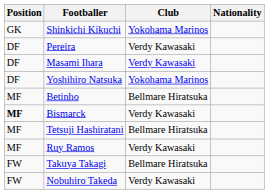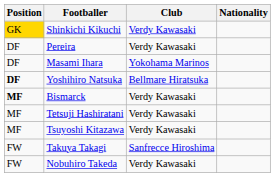 <table class="wikitable" style="font-size: 95%;">
 <tr>
 <th>Position</th>
 <th>Footballer</th>
 <th>Club</th>
 <th>Nationality</th>
 </tr>
 <tr>
-<td>GK</td>
+<td style="background: gold;">GK</td>
 <td><a href='#'>Shinkichi Kikuchi</a></td>
-<td><a href='#'>Yokohama Marinos</a></td>
+<td><a href='#'>Verdy Kawasaki</a></td>
 <td></td>
 </tr>
 <tr>
 <td>DF</td>
 <td><a href='#'>Pereira</a></td>
 <td>Verdy Kawasaki</td>
 <td></td>
 </tr>
 <tr>
 <td>DF</td>
 <td><a href='#'>Masami Ihara</a></td>
-<td><a href='#'>Verdy Kawasaki</a></td>
-<td></td>
-</tr>
-<tr>
-<td>DF</td>
-<td><a href='#'>Yoshihiro Natsuka</a></td>
 <td><a href='#'>Yokohama Marinos</a></td>
 <td></td>
 </tr>
 <tr>
-<td>MF</td>
-<td><a href='#'>Betinho</a></td>
-<td>Bellmare Hiratsuka</td>
+<td><strong>DF</strong></td>
+<td><a href='#'>Yoshihiro Natsuka</a></td>
+<td><a href='#'>Bellmare Hiratsuka</a></td>
 <td></td>
 </tr>
 <tr>
 <td><strong>MF</strong></td>
 <td><a href='#'>Bismarck</a></td>
 <td>Verdy Kawasaki</td>
 <td></td>
 </tr>
 <tr>
 <td>MF</td>
 <td><a href='#'>Tetsuji Hashiratani</a></td>
-<td>Bellmare Hiratsuka</td>
+<td>Verdy Kawasaki</td>
 <td></td>
 </tr>
 <tr>
 <td>MF</td>
-<td><a href='#'>Ruy Ramos</a></td>
+<td><a href='#'>Tsuyoshi Kitazawa</a></td>
 <td>Verdy Kawasaki</td>
 <td></td>
 </tr>
 <tr>
 <td>FW</td>
 <td><a href='#'>Takuya Takagi</a></td>
-<td>Bellmare Hiratsuka</td>
+<td><a href='#'>Sanfrecce Hiroshima</a></td>
 <td></td>
 </tr>
 <tr>
 <td>FW</td>
 <td><a href='#'>Nobuhiro Takeda</a></td>
 <td>Verdy Kawasaki</td>
 <td></td>
 </tr>
 </table>
